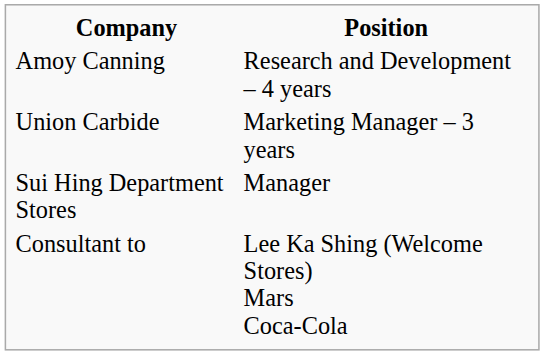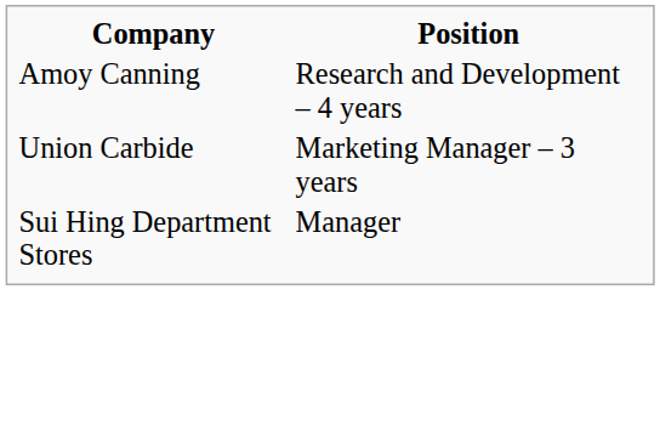 <table class=infobox style="width:22em">
 <tr>
 <th>Company</th>
 <th>Position</th>
 </tr>
 <tr>
 <td>Amoy Canning</td>
 <td>Research and Development – 4 years</td>
 </tr>
 <tr>
 <td>Union Carbide</td>
 <td>Marketing Manager – 3 years</td>
 </tr>
 <tr>
 <td>Sui Hing Department Stores</td>
 <td>Manager</td>
 </tr>
-<tr>
-<td>Consultant to</td>
-<td>Lee Ka Shing (Welcome Stores)<br>Mars<br>Coca-Cola</td>
-</tr>
 </table>
